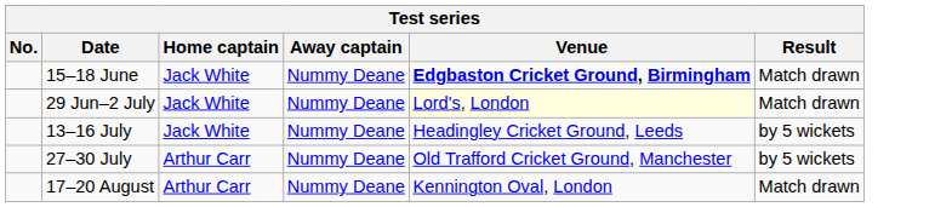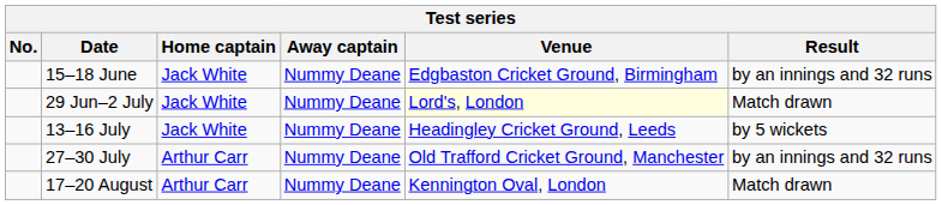 <table class="wikitable">
 <tr>
 <th colspan="9">Test series</th>
 </tr>
 <tr>
 <th>No.</th>
 <th>Date</th>
 <th>Home captain</th>
 <th>Away captain</th>
 <th>Venue</th>
 <th>Result</th>
 </tr>
 <tr>
 <td></td>
 <td>15–18 June</td>
 <td><a href='#'>Jack White</a></td>
 <td><a href='#'>Nummy Deane</a></td>
-<td><strong><a href='#'>Edgbaston Cricket Ground</a>, <a href='#'>Birmingham</a></strong></td>
-<td>Match drawn</td>
+<td><a href='#'>Edgbaston Cricket Ground</a>, <a href='#'>Birmingham</a></td>
+<td> by an innings and 32 runs</td>
 </tr>
 <tr>
 <td></td>
 <td>29 Jun–2 July</td>
 <td><a href='#'>Jack White</a></td>
 <td><a href='#'>Nummy Deane</a></td>
 <td style="background: lightyellow;"><a href='#'>Lord's</a>, <a href='#'>London</a></td>
 <td>Match drawn</td>
 </tr>
 <tr>
 <td></td>
 <td>13–16 July</td>
 <td><a href='#'>Jack White</a></td>
 <td><a href='#'>Nummy Deane</a></td>
 <td><a href='#'>Headingley Cricket Ground</a>, <a href='#'>Leeds</a></td>
 <td> by 5 wickets</td>
 </tr>
 <tr>
 <td></td>
 <td>27–30 July</td>
 <td><a href='#'>Arthur Carr</a></td>
 <td><a href='#'>Nummy Deane</a></td>
 <td><a href='#'>Old Trafford Cricket Ground</a>, <a href='#'>Manchester</a></td>
-<td> by 5 wickets</td>
+<td> by an innings and 32 runs</td>
 </tr>
 <tr>
 <td></td>
 <td>17–20 August</td>
 <td><a href='#'>Arthur Carr</a></td>
 <td><a href='#'>Nummy Deane</a></td>
 <td><a href='#'>Kennington Oval</a>, <a href='#'>London</a></td>
 <td>Match drawn</td>
 </tr>
 </table>
